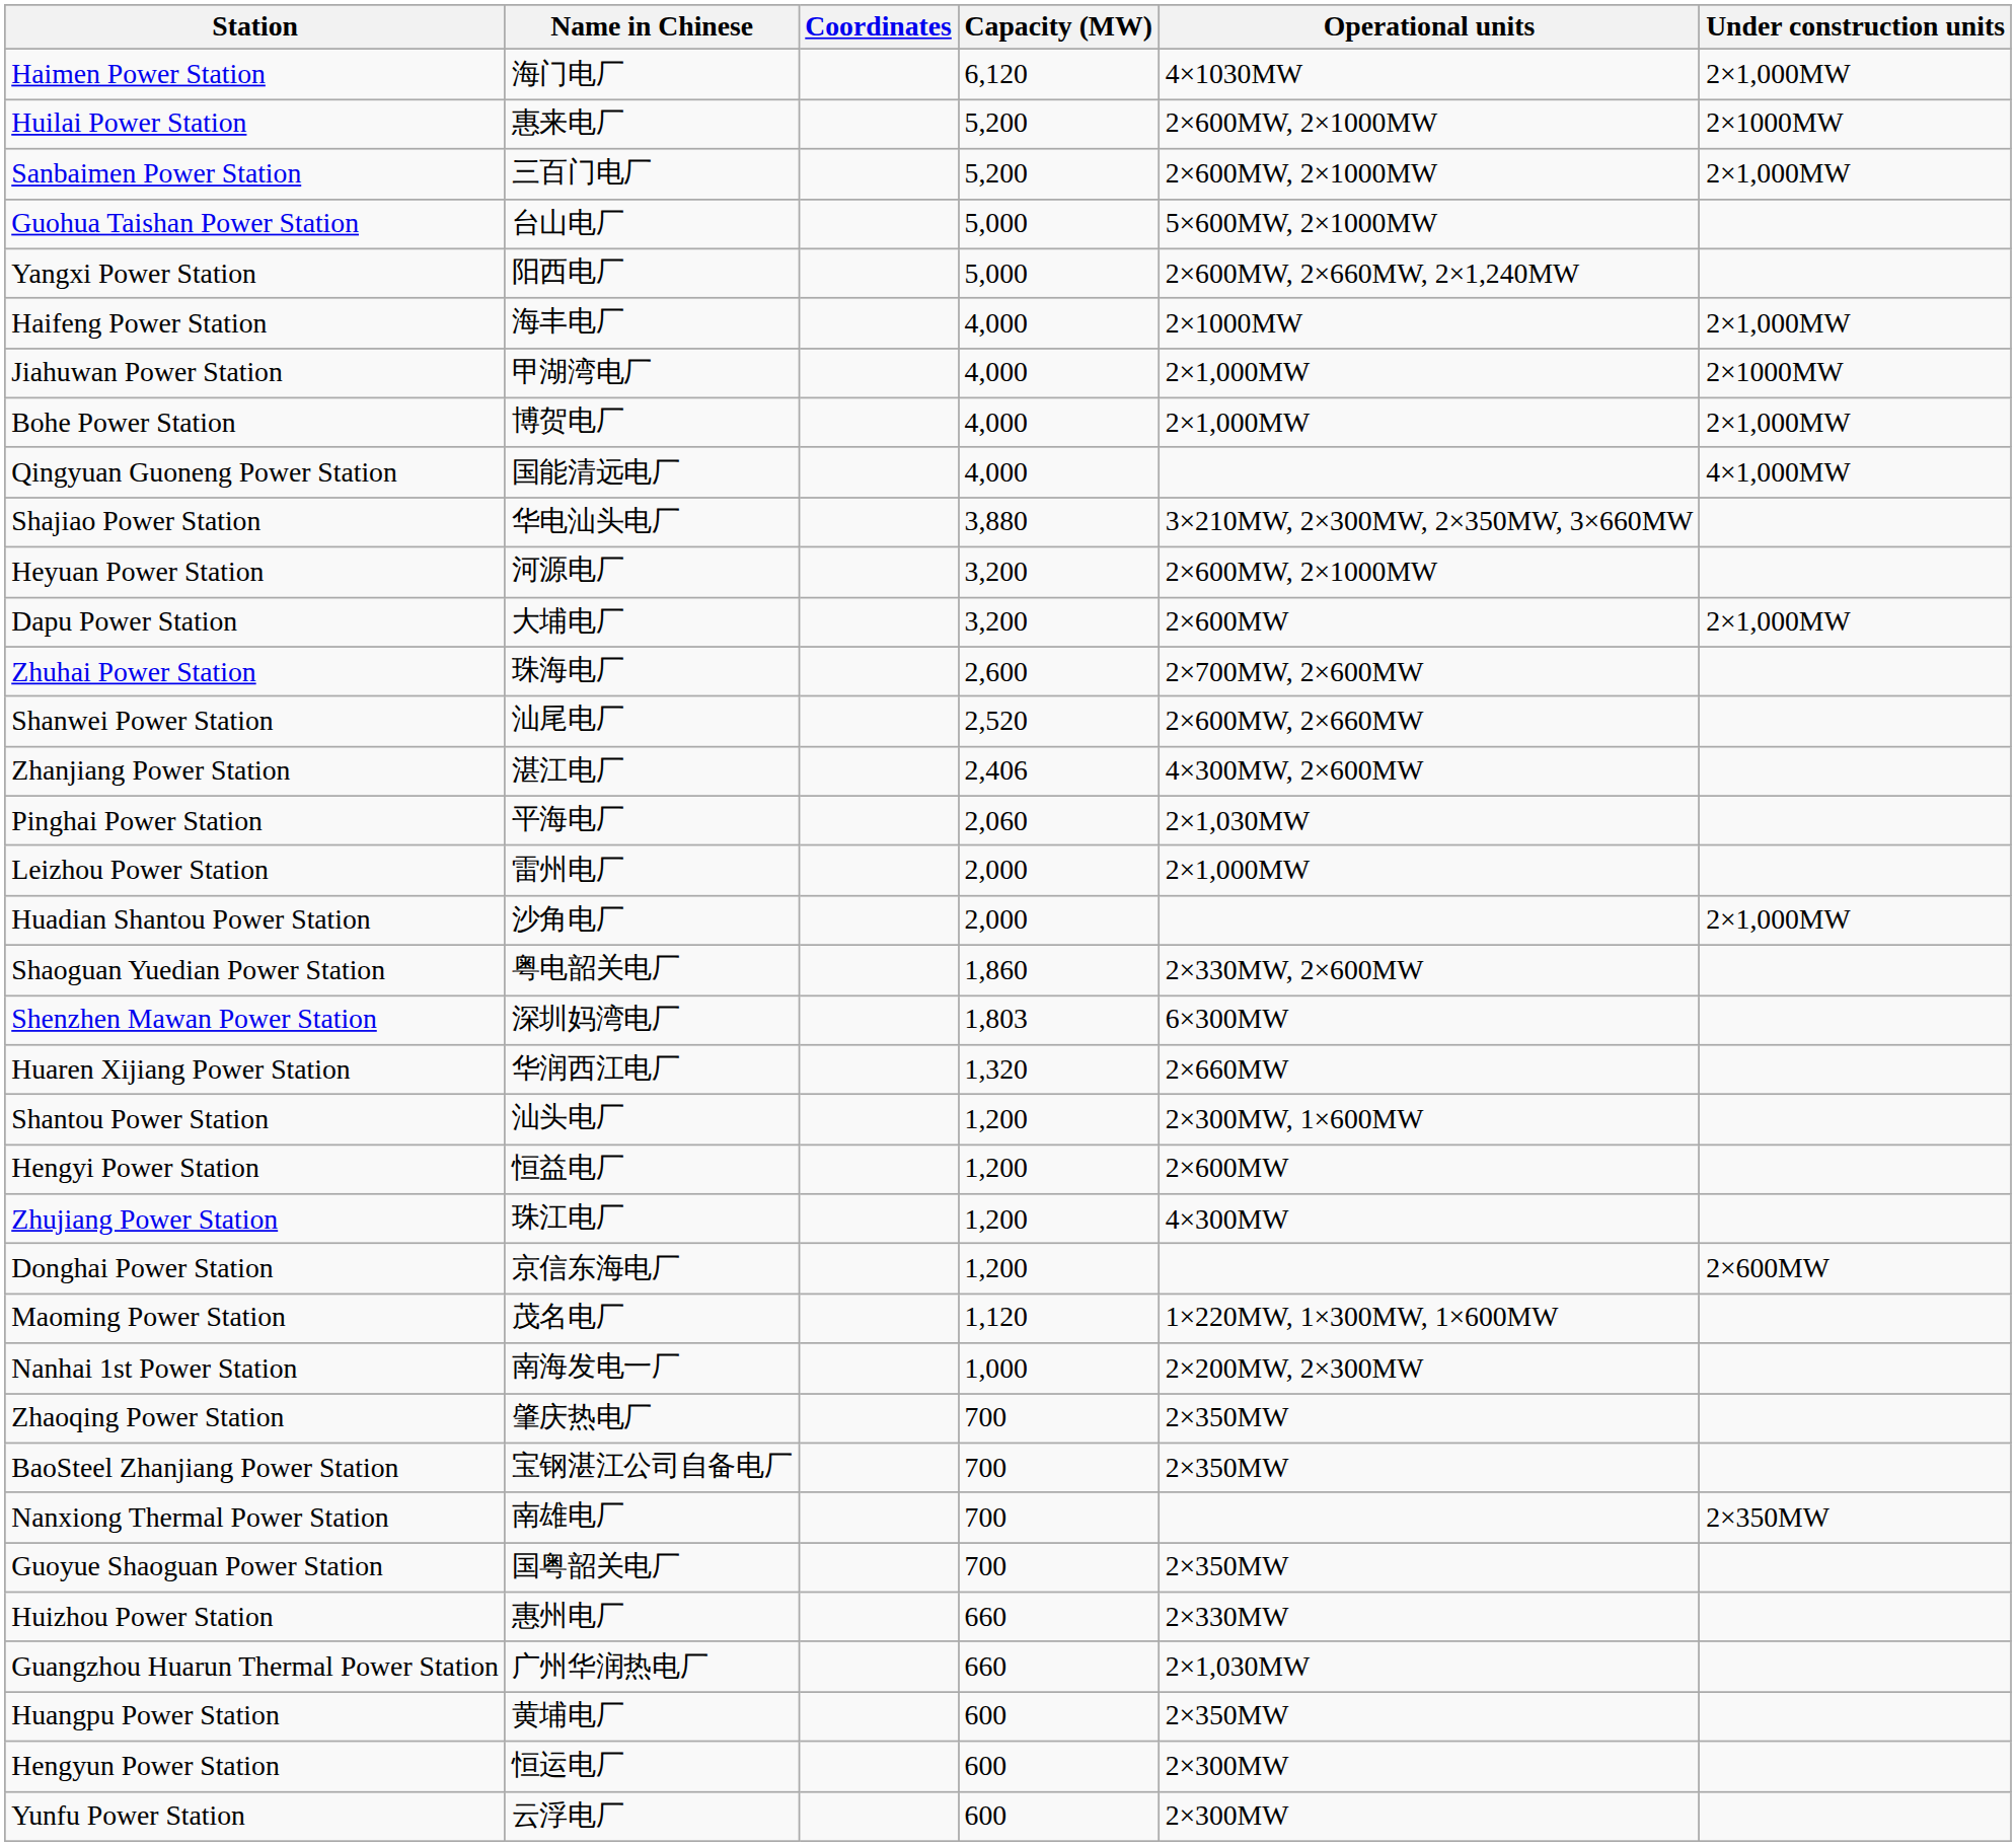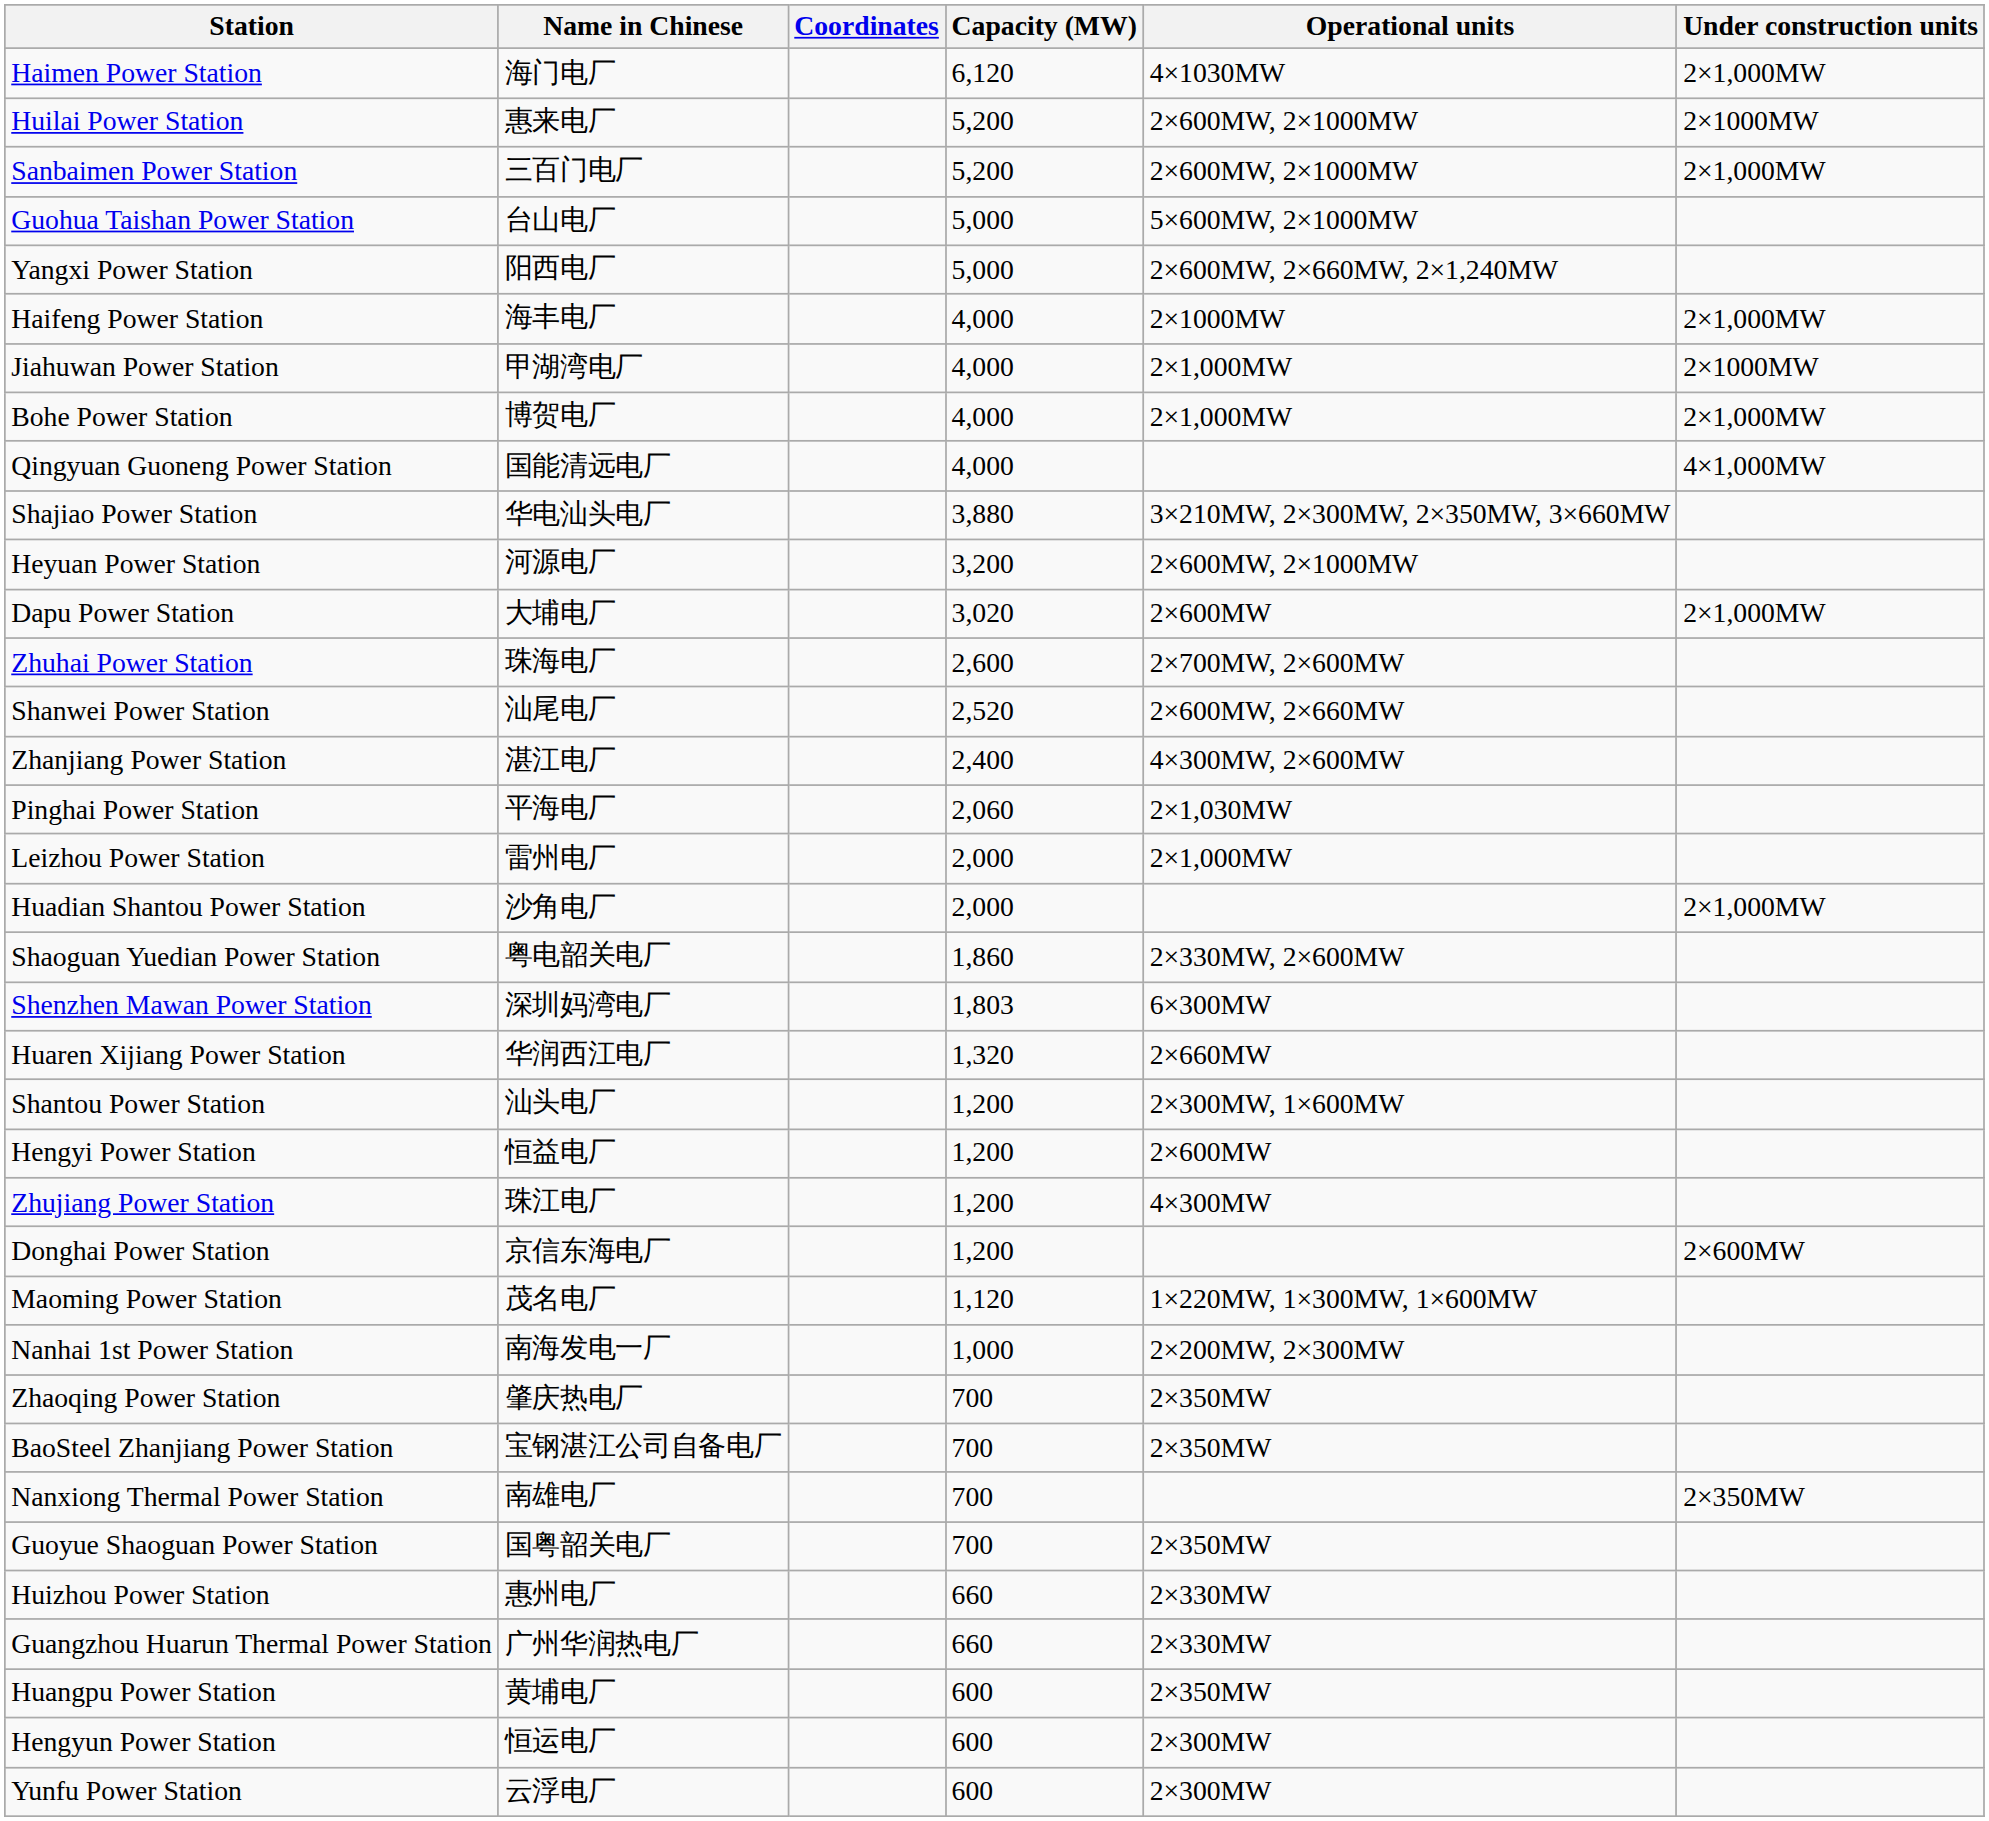 <table class="wikitable sortable">
 <tr>
 <th>Station</th>
 <th>Name in Chinese</th>
 <th><a href='#'>Coordinates</a></th>
 <th>Capacity (MW)</th>
 <th>Operational units</th>
 <th>Under construction units</th>
 </tr>
 <tr>
 <td><a href='#'>Haimen Power Station</a></td>
 <td>海门电厂</td>
 <td></td>
 <td>6,120</td>
 <td>4×1030MW</td>
 <td>2×1,000MW</td>
 </tr>
 <tr>
 <td><a href='#'>Huilai Power Station</a></td>
 <td>惠来电厂</td>
 <td></td>
 <td>5,200</td>
 <td>2×600MW, 2×1000MW</td>
 <td>2×1000MW</td>
 </tr>
 <tr>
 <td><a href='#'>Sanbaimen Power Station</a></td>
 <td>三百门电厂</td>
 <td></td>
 <td>5,200</td>
 <td>2×600MW, 2×1000MW</td>
 <td>2×1,000MW</td>
 </tr>
 <tr>
 <td><a href='#'>Guohua Taishan Power Station</a></td>
 <td>台山电厂</td>
 <td></td>
 <td>5,000</td>
 <td>5×600MW, 2×1000MW</td>
 <td></td>
 </tr>
 <tr>
 <td>Yangxi Power Station</td>
 <td>阳西电厂</td>
 <td></td>
 <td>5,000</td>
 <td>2×600MW, 2×660MW, 2×1,240MW</td>
 <td></td>
 </tr>
 <tr>
 <td>Haifeng Power Station</td>
 <td>海丰电厂</td>
 <td></td>
 <td>4,000</td>
 <td>2×1000MW</td>
 <td>2×1,000MW</td>
 </tr>
 <tr>
 <td>Jiahuwan Power Station</td>
 <td>甲湖湾电厂</td>
 <td></td>
 <td>4,000</td>
 <td>2×1,000MW</td>
 <td>2×1000MW</td>
 </tr>
 <tr>
 <td>Bohe Power Station</td>
 <td>博贺电厂</td>
 <td></td>
 <td>4,000</td>
 <td>2×1,000MW</td>
 <td>2×1,000MW</td>
 </tr>
 <tr>
 <td>Qingyuan Guoneng Power Station</td>
 <td>国能清远电厂</td>
 <td></td>
 <td>4,000</td>
 <td></td>
 <td>4×1,000MW</td>
 </tr>
 <tr>
 <td>Shajiao Power Station</td>
 <td>华电汕头电厂</td>
 <td></td>
 <td>3,880</td>
 <td>3×210MW, 2×300MW, 2×350MW, 3×660MW</td>
 <td></td>
 </tr>
 <tr>
 <td>Heyuan Power Station</td>
 <td>河源电厂</td>
 <td></td>
 <td>3,200</td>
 <td>2×600MW, 2×1000MW</td>
 <td></td>
 </tr>
 <tr>
 <td>Dapu Power Station</td>
 <td>大埔电厂</td>
 <td></td>
-<td>3,200</td>
+<td>3,020</td>
 <td>2×600MW</td>
 <td>2×1,000MW</td>
 </tr>
 <tr>
 <td><a href='#'>Zhuhai Power Station</a></td>
 <td>珠海电厂</td>
 <td></td>
 <td>2,600</td>
 <td>2×700MW, 2×600MW</td>
 <td></td>
 </tr>
 <tr>
 <td>Shanwei Power Station</td>
 <td>汕尾电厂</td>
 <td></td>
 <td>2,520</td>
 <td>2×600MW, 2×660MW</td>
 <td></td>
 </tr>
 <tr>
 <td>Zhanjiang Power Station</td>
 <td>湛江电厂</td>
 <td></td>
-<td>2,406</td>
+<td>2,400</td>
 <td>4×300MW, 2×600MW</td>
 <td></td>
 </tr>
 <tr>
 <td>Pinghai Power Station</td>
 <td>平海电厂</td>
 <td></td>
 <td>2,060</td>
 <td>2×1,030MW</td>
 <td></td>
 </tr>
 <tr>
 <td>Leizhou Power Station</td>
 <td>雷州电厂</td>
 <td></td>
 <td>2,000</td>
 <td>2×1,000MW</td>
 <td></td>
 </tr>
 <tr>
 <td>Huadian Shantou Power Station</td>
 <td>沙角电厂</td>
 <td></td>
 <td>2,000</td>
 <td></td>
 <td>2×1,000MW</td>
 </tr>
 <tr>
 <td>Shaoguan Yuedian Power Station</td>
 <td>粤电韶关电厂</td>
 <td></td>
 <td>1,860</td>
 <td>2×330MW, 2×600MW</td>
 <td></td>
 </tr>
 <tr>
 <td><a href='#'>Shenzhen Mawan Power Station</a></td>
 <td>深圳妈湾电厂</td>
 <td></td>
 <td>1,803</td>
 <td>6×300MW</td>
 <td></td>
 </tr>
 <tr>
 <td>Huaren Xijiang Power Station</td>
 <td>华润西江电厂</td>
 <td></td>
 <td>1,320</td>
 <td>2×660MW</td>
 <td></td>
 </tr>
 <tr>
 <td>Shantou Power Station</td>
 <td>汕头电厂</td>
 <td></td>
 <td>1,200</td>
 <td>2×300MW, 1×600MW</td>
 <td></td>
 </tr>
 <tr>
 <td>Hengyi Power Station</td>
 <td>恒益电厂</td>
 <td></td>
 <td>1,200</td>
 <td>2×600MW</td>
 <td></td>
 </tr>
 <tr>
 <td><a href='#'>Zhujiang Power Station</a></td>
 <td>珠江电厂</td>
 <td></td>
 <td>1,200</td>
 <td>4×300MW</td>
 <td></td>
 </tr>
 <tr>
 <td>Donghai Power Station</td>
 <td>京信东海电厂</td>
 <td></td>
 <td>1,200</td>
 <td></td>
 <td>2×600MW</td>
 </tr>
 <tr>
 <td>Maoming Power Station</td>
 <td>茂名电厂</td>
 <td></td>
 <td>1,120</td>
 <td>1×220MW, 1×300MW, 1×600MW</td>
 <td></td>
 </tr>
 <tr>
 <td>Nanhai 1st Power Station</td>
 <td>南海发电一厂</td>
 <td></td>
 <td>1,000</td>
 <td>2×200MW, 2×300MW</td>
 <td></td>
 </tr>
 <tr>
 <td>Zhaoqing Power Station</td>
 <td>肇庆热电厂</td>
 <td></td>
 <td>700</td>
 <td>2×350MW</td>
 <td></td>
 </tr>
 <tr>
 <td>BaoSteel Zhanjiang Power Station</td>
 <td>宝钢湛江公司自备电厂</td>
 <td></td>
 <td>700</td>
 <td>2×350MW</td>
 <td></td>
 </tr>
 <tr>
 <td>Nanxiong Thermal Power Station</td>
 <td>南雄电厂</td>
 <td></td>
 <td>700</td>
 <td></td>
 <td>2×350MW</td>
 </tr>
 <tr>
 <td>Guoyue Shaoguan Power Station</td>
 <td>国粤韶关电厂</td>
 <td></td>
 <td>700</td>
 <td>2×350MW</td>
 <td></td>
 </tr>
 <tr>
 <td>Huizhou Power Station</td>
 <td>惠州电厂</td>
 <td></td>
 <td>660</td>
 <td>2×330MW</td>
 <td></td>
 </tr>
 <tr>
 <td>Guangzhou Huarun Thermal Power Station</td>
 <td>广州华润热电厂</td>
 <td></td>
 <td>660</td>
-<td>2×1,030MW</td>
+<td>2×330MW</td>
 <td></td>
 </tr>
 <tr>
 <td>Huangpu Power Station</td>
 <td>黄埔电厂</td>
 <td></td>
 <td>600</td>
 <td>2×350MW</td>
 <td></td>
 </tr>
 <tr>
 <td>Hengyun Power Station</td>
 <td>恒运电厂</td>
 <td></td>
 <td>600</td>
 <td>2×300MW</td>
 <td></td>
 </tr>
 <tr>
 <td>Yunfu Power Station</td>
 <td>云浮电厂</td>
 <td></td>
 <td>600</td>
 <td>2×300MW</td>
 <td></td>
 </tr>
 </table>
